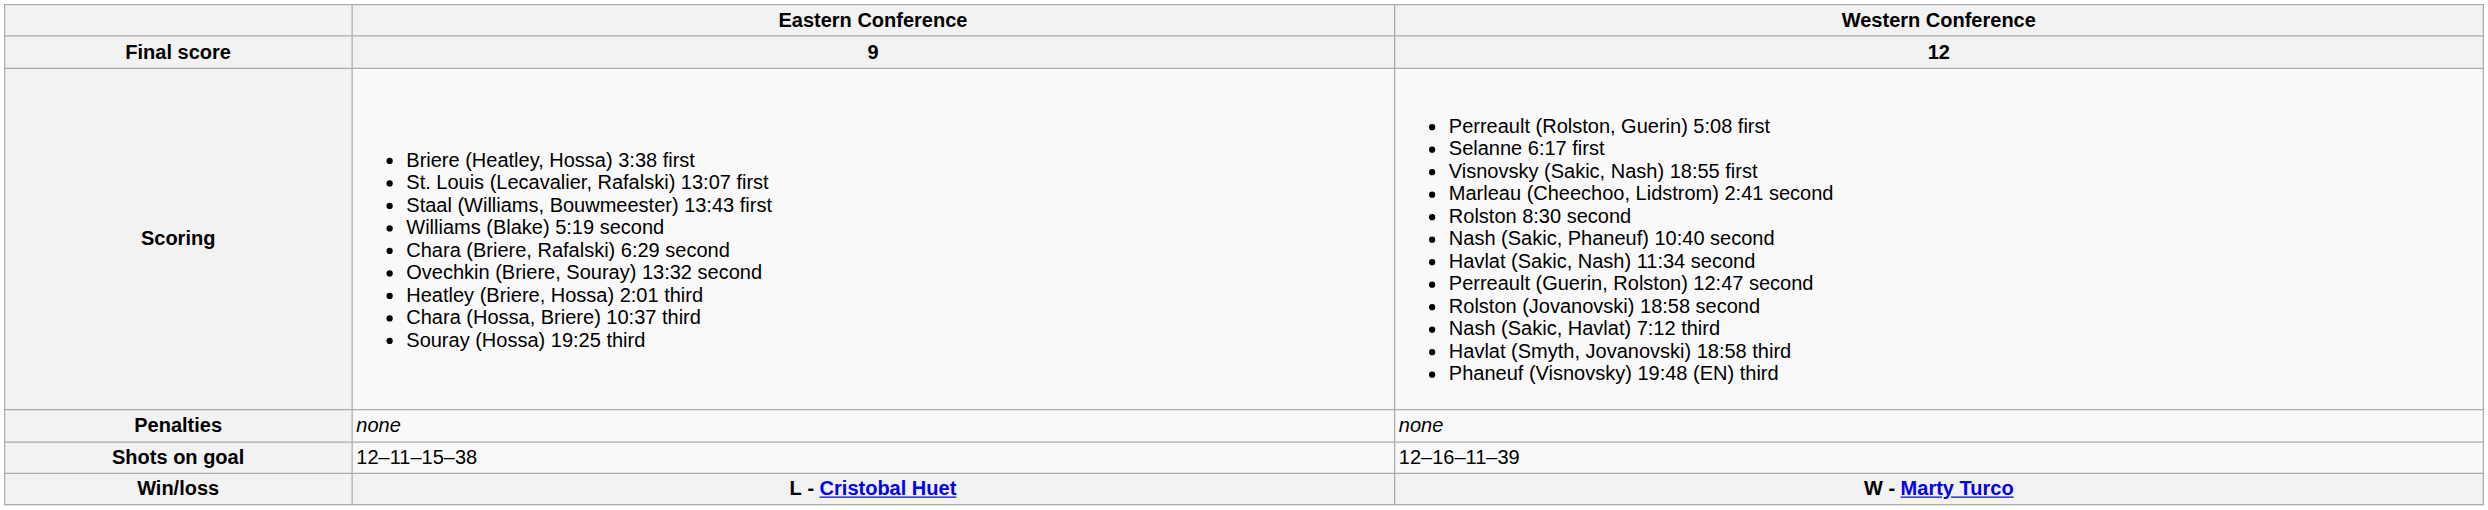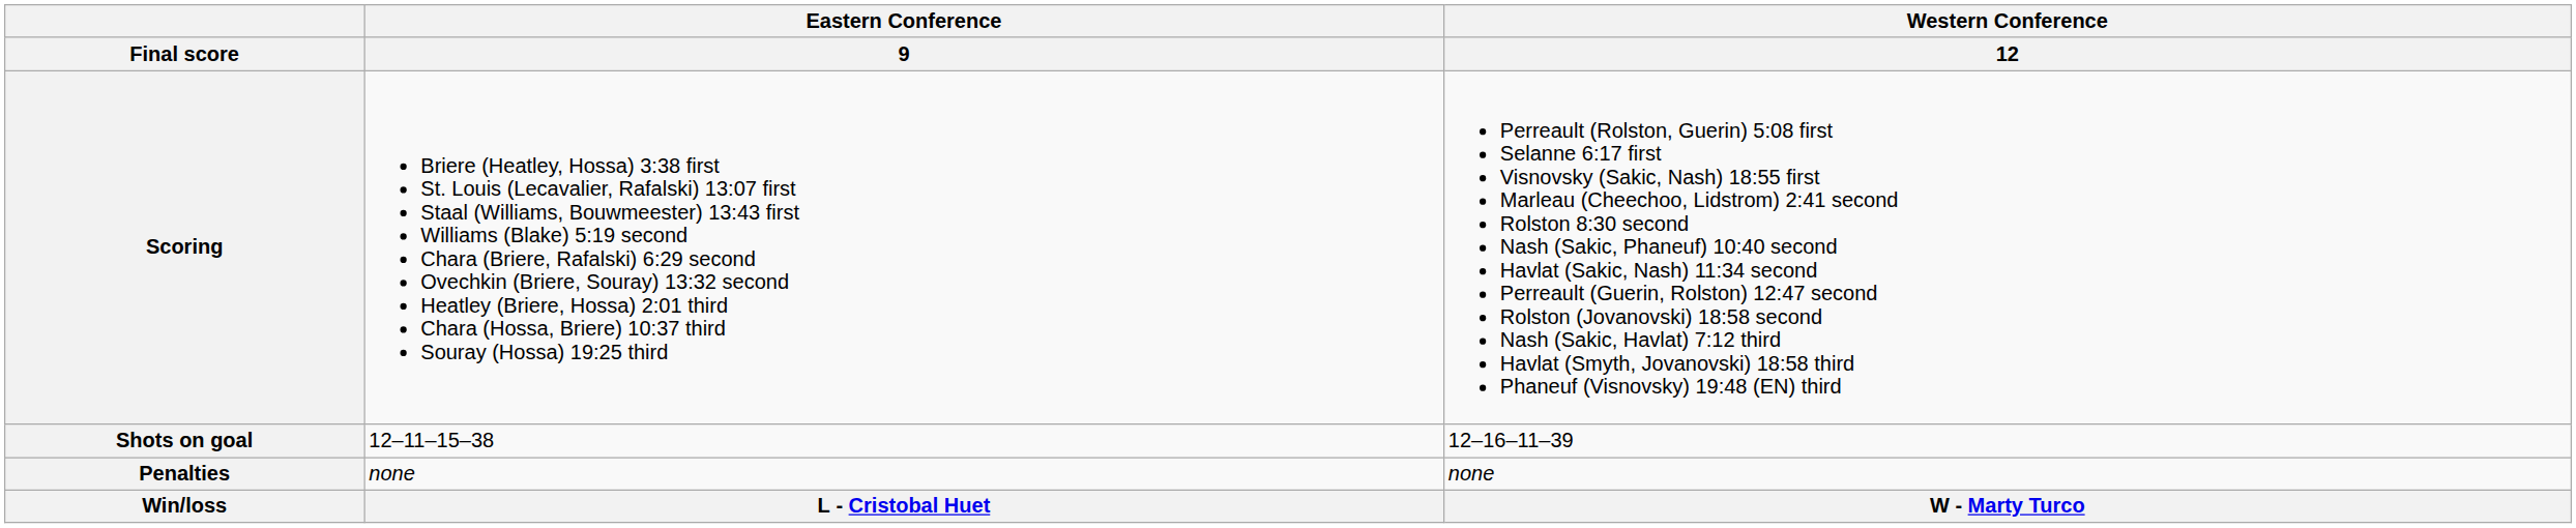 <table class="wikitable" style="width:100%">
 <tr>
 <th></th>
 <th>Eastern Conference</th>
 <th>Western Conference</th>
 </tr>
 <tr>
 <th>Final score</th>
 <th>9</th>
 <th>12</th>
 </tr>
 <tr>
 <th>Scoring</th>
 <td><br><ul><li>Briere (Heatley, Hossa) 3:38 first</li><li>St. Louis (Lecavalier, Rafalski) 13:07 first</li><li>Staal (Williams, Bouwmeester) 13:43 first</li><li>Williams (Blake) 5:19 second</li><li>Chara (Briere, Rafalski) 6:29 second</li><li>Ovechkin (Briere, Souray) 13:32 second</li><li>Heatley (Briere, Hossa) 2:01 third</li><li>Chara (Hossa, Briere) 10:37 third</li><li>Souray (Hossa) 19:25 third</li></ul></td>
 <td><br><ul><li>Perreault (Rolston, Guerin) 5:08 first</li><li>Selanne 6:17 first</li><li>Visnovsky (Sakic, Nash) 18:55 first</li><li>Marleau (Cheechoo, Lidstrom) 2:41 second</li><li>Rolston 8:30 second</li><li>Nash (Sakic, Phaneuf) 10:40 second</li><li>Havlat (Sakic, Nash) 11:34 second</li><li>Perreault (Guerin, Rolston) 12:47 second</li><li>Rolston (Jovanovski) 18:58 second</li><li>Nash (Sakic, Havlat) 7:12 third</li><li>Havlat (Smyth, Jovanovski) 18:58 third</li><li>Phaneuf (Visnovsky) 19:48 (EN) third</li></ul></td>
 </tr>
 <tr>
+<th>Shots on goal</th>
+<td>12–11–15–38</td>
+<td>12–16–11–39</td>
+</tr>
+<tr>
 <th>Penalties</th>
 <td><em>none</em></td>
 <td><em>none</em></td>
-</tr>
-<tr>
-<th>Shots on goal</th>
-<td>12–11–15–38</td>
-<td>12–16–11–39</td>
 </tr>
 <tr>
 <th>Win/loss</th>
 <th><strong>L</strong> - <a href='#'>Cristobal Huet</a></th>
 <th><strong>W</strong> - <a href='#'>Marty Turco</a></th>
 </tr>
 </table>
